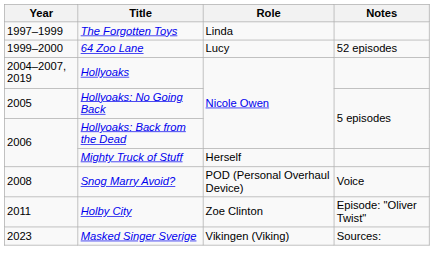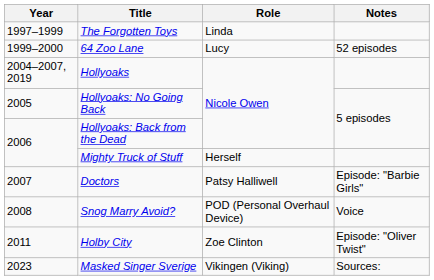 <table class="wikitable sortable">
 <tr>
 <th>Year</th>
 <th>Title</th>
 <th>Role</th>
 <th>Notes</th>
 </tr>
 <tr>
 <td>1997–1999</td>
 <td><em><a href='#'>The Forgotten Toys</a></em></td>
 <td>Linda</td>
 <td></td>
 </tr>
 <tr>
 <td>1999–2000</td>
 <td><em><a href='#'>64 Zoo Lane</a></em></td>
 <td>Lucy</td>
 <td>52 episodes</td>
 </tr>
 <tr>
 <td>2004–2007, 2019</td>
 <td><em><a href='#'>Hollyoaks</a></em></td>
 <td rowspan=3><a href='#'>Nicole Owen</a></td>
 <td></td>
 </tr>
 <tr>
 <td>2005</td>
 <td><em><a href='#'>Hollyoaks: No Going Back</a></em></td>
 <td rowspan=2>5 episodes</td>
 </tr>
 <tr>
 <td rowspan=2>2006</td>
 <td><em><a href='#'>Hollyoaks: Back from the Dead</a></em></td>
 </tr>
 <tr>
 <td><em><a href='#'>Mighty Truck of Stuff</a></em></td>
 <td>Herself</td>
 <td></td>
 </tr>
 <tr>
+<td>2007</td>
+<td><em><a href='#'>Doctors</a></em></td>
+<td>Patsy Halliwell</td>
+<td>Episode: "Barbie Girls"</td>
+</tr>
+<tr>
 <td>2008</td>
 <td><em><a href='#'>Snog Marry Avoid?</a></em></td>
 <td>POD (Personal Overhaul Device)</td>
 <td>Voice</td>
 </tr>
 <tr>
 <td>2011</td>
 <td><em><a href='#'>Holby City</a></em></td>
 <td>Zoe Clinton</td>
 <td>Episode: "Oliver Twist"</td>
 </tr>
 <tr>
 <td>2023</td>
 <td><em><a href='#'>Masked Singer Sverige</a></em></td>
 <td>Vikingen (Viking)</td>
 <td>Sources:</td>
 </tr>
 </table>
